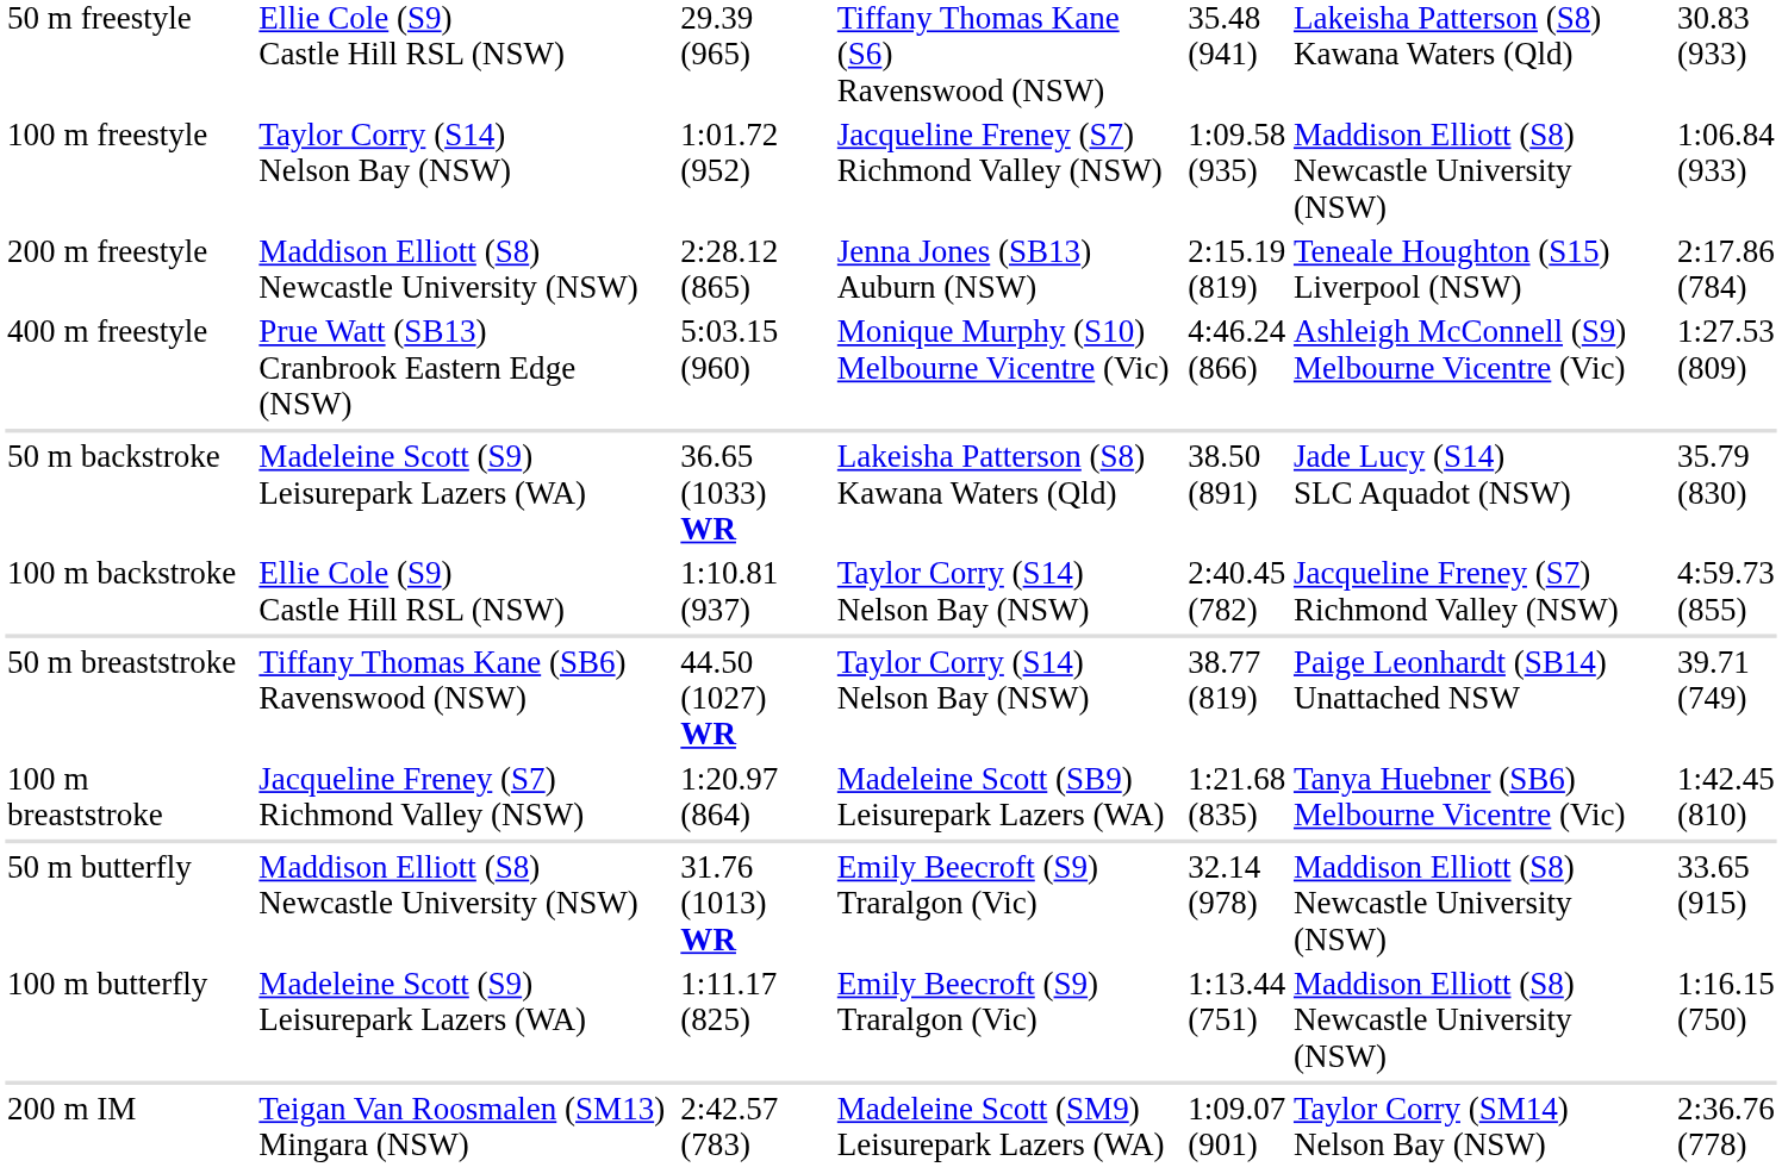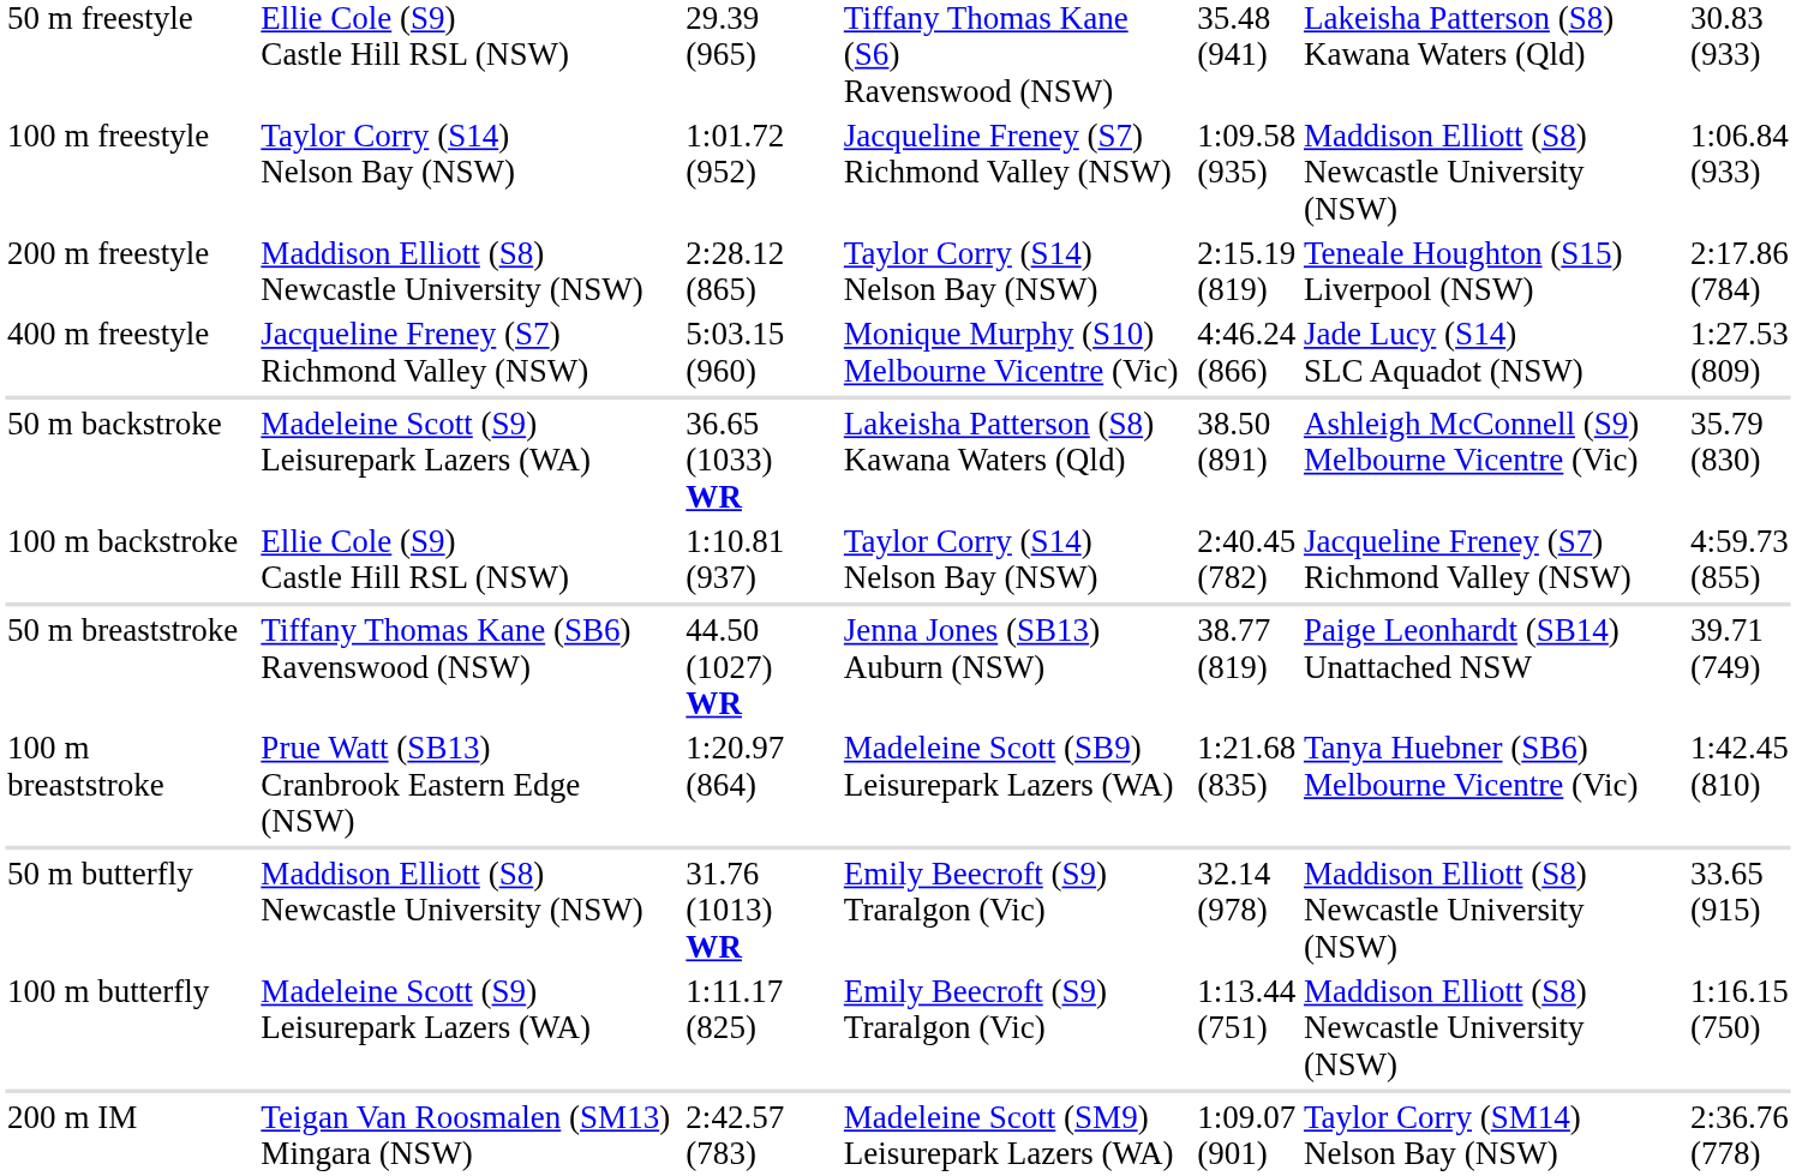 <table>
 <tr valign="top">
 <td>50 m freestyle</td>
 <td><a href='#'>Ellie Cole</a> (<a href='#'>S9</a>)<br>Castle Hill RSL (NSW)</td>
 <td>29.39<br>(965)</td>
 <td><a href='#'>Tiffany Thomas Kane</a> (<a href='#'>S6</a>)<br>Ravenswood (NSW)</td>
 <td>35.48<br>(941)</td>
 <td><a href='#'>Lakeisha Patterson</a> (<a href='#'>S8</a>)<br>Kawana Waters (Qld)</td>
 <td>30.83<br>(933)</td>
 </tr>
 <tr valign="top">
 <td>100 m freestyle</td>
 <td><a href='#'>Taylor Corry</a> (<a href='#'>S14</a>)<br>Nelson Bay (NSW)</td>
 <td>1:01.72<br>(952)</td>
 <td><a href='#'>Jacqueline Freney</a> (<a href='#'>S7</a>)<br>Richmond Valley (NSW)</td>
 <td>1:09.58<br>(935)</td>
 <td><a href='#'>Maddison Elliott</a> (<a href='#'>S8</a>)<br>Newcastle University (NSW)</td>
 <td>1:06.84<br>(933)</td>
 </tr>
 <tr valign="top">
 <td>200 m freestyle</td>
 <td><a href='#'>Maddison Elliott</a> (<a href='#'>S8</a>)<br>Newcastle University (NSW)</td>
 <td>2:28.12<br>(865)</td>
-<td><a href='#'>Jenna Jones</a> (<a href='#'>SB13</a>)<br>Auburn (NSW)</td>
+<td><a href='#'>Taylor Corry</a> (<a href='#'>S14</a>)<br>Nelson Bay (NSW)</td>
 <td>2:15.19<br>(819)</td>
 <td><a href='#'>Teneale Houghton</a> (<a href='#'>S15</a>)<br>Liverpool (NSW)</td>
 <td>2:17.86<br>(784)</td>
 </tr>
 <tr valign="top">
 <td>400 m freestyle</td>
-<td><a href='#'>Prue Watt</a> (<a href='#'>SB13</a>)<br>Cranbrook Eastern Edge (NSW)</td>
+<td><a href='#'>Jacqueline Freney</a> (<a href='#'>S7</a>)<br>Richmond Valley (NSW)</td>
 <td>5:03.15<br>(960)</td>
 <td><a href='#'>Monique Murphy</a> (<a href='#'>S10</a>)<br><a href='#'>Melbourne Vicentre</a> (Vic)</td>
 <td>4:46.24<br>(866)</td>
-<td><a href='#'>Ashleigh McConnell</a> (<a href='#'>S9</a>)<br><a href='#'>Melbourne Vicentre</a> (Vic)</td>
+<td><a href='#'>Jade Lucy</a> (<a href='#'>S14</a>)<br>SLC Aquadot (NSW)</td>
 <td>1:27.53<br>(809)</td>
 </tr>
 <tr bgcolor=#DDDDDD>
 <td colspan=7></td>
 </tr>
 <tr valign="top">
 <td>50 m backstroke</td>
 <td><a href='#'>Madeleine Scott</a> (<a href='#'>S9</a>)<br>Leisurepark Lazers (WA)</td>
 <td>36.65<br>(1033) <strong><a href='#'>WR</a></strong></td>
 <td><a href='#'>Lakeisha Patterson</a> (<a href='#'>S8</a>)<br>Kawana Waters (Qld)</td>
 <td>38.50<br>(891)</td>
-<td><a href='#'>Jade Lucy</a> (<a href='#'>S14</a>)<br>SLC Aquadot (NSW)</td>
+<td><a href='#'>Ashleigh McConnell</a> (<a href='#'>S9</a>)<br><a href='#'>Melbourne Vicentre</a> (Vic)</td>
 <td>35.79<br>(830)</td>
 </tr>
 <tr valign="top">
 <td>100 m backstroke</td>
 <td><a href='#'>Ellie Cole</a> (<a href='#'>S9</a>)<br>Castle Hill RSL (NSW)</td>
 <td>1:10.81<br>(937)</td>
 <td><a href='#'>Taylor Corry</a> (<a href='#'>S14</a>)<br>Nelson Bay (NSW)</td>
 <td>2:40.45<br>(782)</td>
 <td><a href='#'>Jacqueline Freney</a> (<a href='#'>S7</a>)<br>Richmond Valley (NSW)</td>
 <td>4:59.73<br>(855)</td>
 </tr>
 <tr bgcolor=#DDDDDD>
 <td colspan=7></td>
 </tr>
 <tr valign="top">
 <td>50 m breaststroke</td>
 <td><a href='#'>Tiffany Thomas Kane</a> (<a href='#'>SB6</a>)<br>Ravenswood (NSW)</td>
 <td>44.50<br>(1027) <strong><a href='#'>WR</a></strong></td>
-<td><a href='#'>Taylor Corry</a> (<a href='#'>S14</a>)<br>Nelson Bay (NSW)</td>
+<td><a href='#'>Jenna Jones</a> (<a href='#'>SB13</a>)<br>Auburn (NSW)</td>
 <td>38.77<br>(819)</td>
 <td><a href='#'>Paige Leonhardt</a> (<a href='#'>SB14</a>)<br>Unattached NSW</td>
 <td>39.71<br>(749)</td>
 </tr>
 <tr valign="top">
 <td>100 m breaststroke</td>
-<td><a href='#'>Jacqueline Freney</a> (<a href='#'>S7</a>)<br>Richmond Valley (NSW)</td>
+<td><a href='#'>Prue Watt</a> (<a href='#'>SB13</a>)<br>Cranbrook Eastern Edge (NSW)</td>
 <td>1:20.97<br>(864)</td>
 <td><a href='#'>Madeleine Scott</a> (<a href='#'>SB9</a>)<br>Leisurepark Lazers (WA)</td>
 <td>1:21.68<br>(835)</td>
 <td><a href='#'>Tanya Huebner</a> (<a href='#'>SB6</a>)<br><a href='#'>Melbourne Vicentre</a> (Vic)</td>
 <td>1:42.45<br>(810)</td>
 </tr>
 <tr bgcolor=#DDDDDD>
 <td colspan=7></td>
 </tr>
 <tr valign="top">
 <td>50 m butterfly</td>
 <td><a href='#'>Maddison Elliott</a> (<a href='#'>S8</a>)<br>Newcastle University (NSW)</td>
 <td>31.76<br>(1013) <strong><a href='#'>WR</a></strong></td>
 <td><a href='#'>Emily Beecroft</a> (<a href='#'>S9</a>)<br>Traralgon (Vic)</td>
 <td>32.14<br>(978)</td>
 <td><a href='#'>Maddison Elliott</a> (<a href='#'>S8</a>)<br>Newcastle University (NSW)</td>
 <td>33.65<br>(915)</td>
 </tr>
 <tr valign="top">
 <td>100 m butterfly</td>
 <td><a href='#'>Madeleine Scott</a> (<a href='#'>S9</a>)<br>Leisurepark Lazers (WA)</td>
 <td>1:11.17<br>(825)</td>
 <td><a href='#'>Emily Beecroft</a> (<a href='#'>S9</a>)<br>Traralgon (Vic)</td>
 <td>1:13.44<br>(751)</td>
 <td><a href='#'>Maddison Elliott</a> (<a href='#'>S8</a>)<br>Newcastle University (NSW)</td>
 <td>1:16.15<br>(750)</td>
 </tr>
 <tr bgcolor=#DDDDDD>
 <td colspan=7></td>
 </tr>
 <tr valign="top">
 <td>200 m IM</td>
 <td><a href='#'>Teigan Van Roosmalen</a> (<a href='#'>SM13</a>)<br>Mingara (NSW)</td>
 <td>2:42.57<br>(783)</td>
 <td><a href='#'>Madeleine Scott</a> (<a href='#'>SM9</a>)<br>Leisurepark Lazers (WA)</td>
 <td>1:09.07<br>(901)</td>
 <td><a href='#'>Taylor Corry</a> (<a href='#'>SM14</a>)<br>Nelson Bay (NSW)</td>
 <td>2:36.76<br>(778)</td>
 </tr>
 </table>
